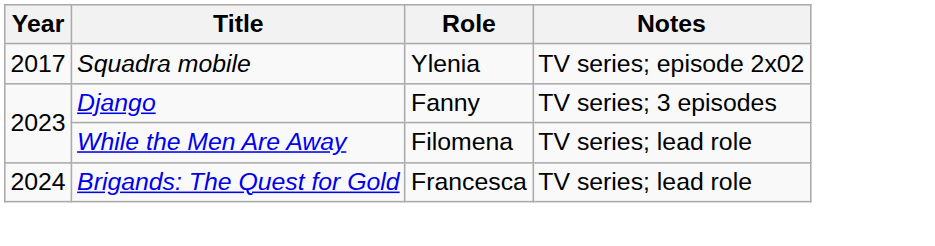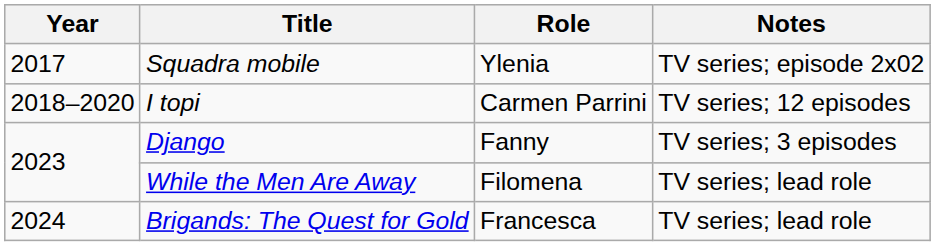 <table class="wikitable sortable">
 <tr>
 <th>Year</th>
 <th>Title</th>
 <th>Role</th>
 <th class="unsortable">Notes</th>
 </tr>
 <tr>
 <td>2017</td>
 <td><em>Squadra mobile</em></td>
 <td>Ylenia</td>
 <td>TV series; episode 2x02</td>
+</tr>
+<tr>
+<td>2018–2020</td>
+<td><em>I topi</em></td>
+<td>Carmen Parrini</td>
+<td>TV series; 12 episodes</td>
 </tr>
 <tr>
 <td rowspan="2">2023</td>
 <td><em><a href='#'>Django</a></em></td>
 <td>Fanny</td>
 <td>TV series; 3 episodes</td>
 </tr>
 <tr>
 <td><em><a href='#'>While the Men Are Away</a></em></td>
 <td>Filomena</td>
 <td>TV series; lead role</td>
 </tr>
 <tr>
 <td>2024</td>
 <td><em><a href='#'>Brigands: The Quest for Gold</a></em></td>
 <td>Francesca</td>
 <td>TV series; lead role</td>
 </tr>
 </table>
